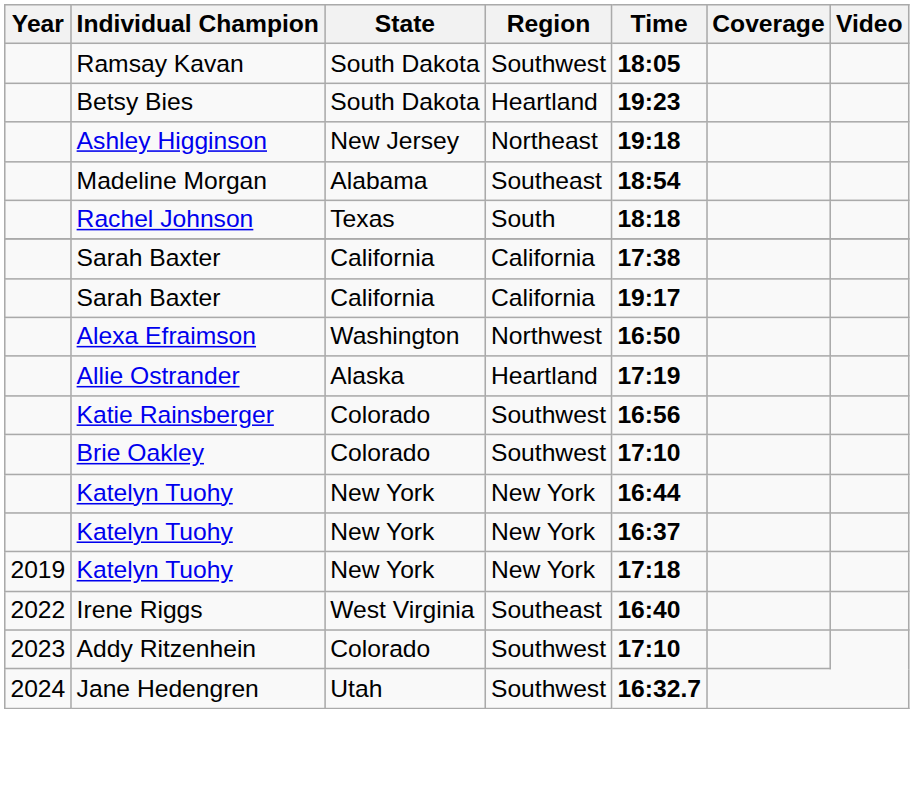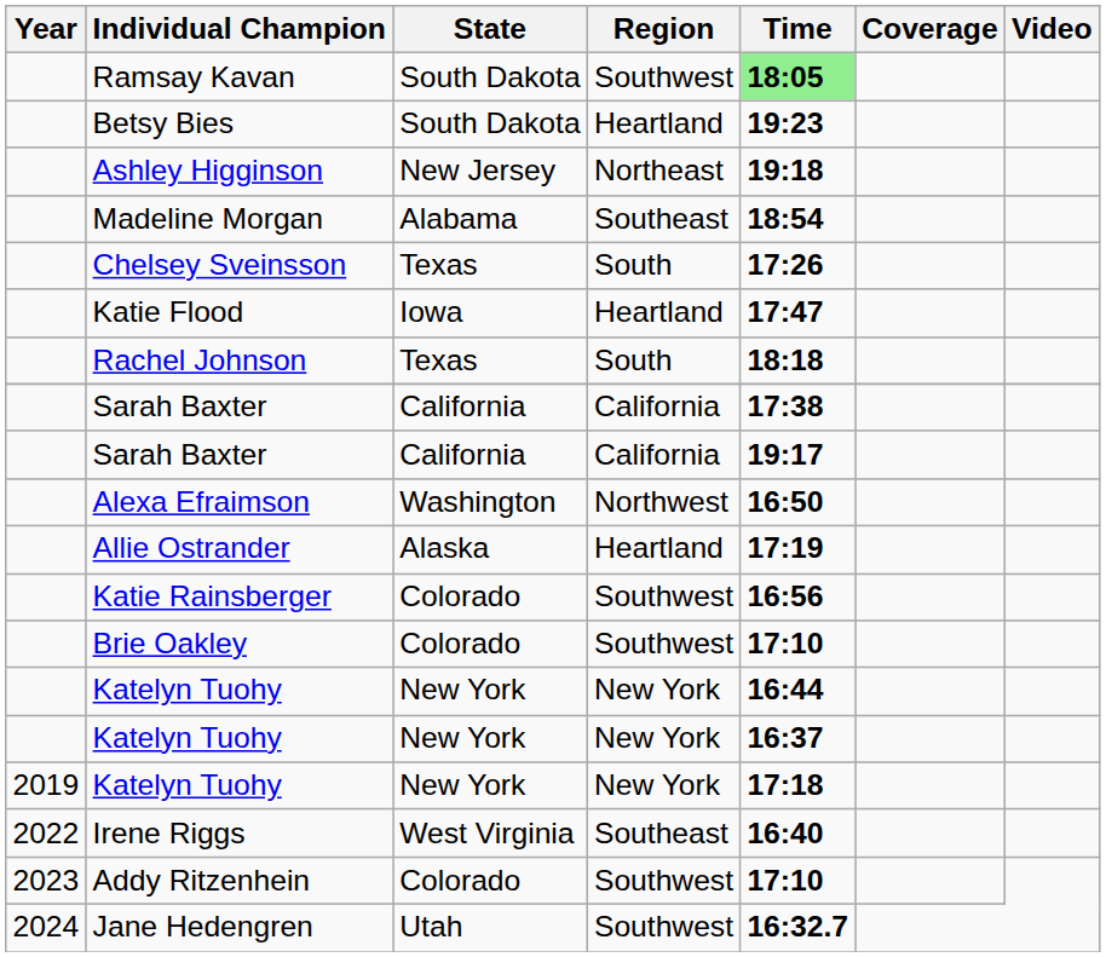 <table class="wikitable">
 <tr>
 <th>Year</th>
 <th>Individual Champion</th>
 <th>State</th>
 <th>Region</th>
 <th>Time</th>
 <th>Coverage</th>
 <th>Video</th>
 </tr>
 <tr>
 <td></td>
 <td>Ramsay Kavan</td>
 <td>South Dakota</td>
 <td>Southwest</td>
-<td><strong>18:05</strong></td>
+<td style="background: lightgreen;"><strong>18:05</strong></td>
 <td></td>
 <td></td>
 </tr>
 <tr>
 <td></td>
 <td>Betsy Bies</td>
 <td>South Dakota</td>
 <td>Heartland</td>
 <td><strong>19:23</strong></td>
 <td></td>
 <td></td>
 </tr>
 <tr>
 <td></td>
 <td><a href='#'>Ashley Higginson</a></td>
 <td>New Jersey</td>
 <td>Northeast</td>
 <td><strong>19:18</strong></td>
 <td></td>
 <td></td>
 </tr>
 <tr>
 <td></td>
 <td>Madeline Morgan</td>
 <td>Alabama</td>
 <td>Southeast</td>
 <td><strong>18:54</strong></td>
+<td></td>
+<td></td>
+</tr>
+<tr>
+<td></td>
+<td><a href='#'>Chelsey Sveinsson</a></td>
+<td>Texas</td>
+<td>South</td>
+<td><strong>17:26</strong></td>
+<td></td>
+<td></td>
+</tr>
+<tr>
+<td></td>
+<td>Katie Flood</td>
+<td>Iowa</td>
+<td>Heartland</td>
+<td><strong>17:47</strong></td>
 <td></td>
 <td></td>
 </tr>
 <tr>
 <td></td>
 <td><a href='#'>Rachel Johnson</a></td>
 <td>Texas</td>
 <td>South</td>
 <td><strong>18:18</strong></td>
 <td></td>
 <td></td>
 </tr>
 <tr>
 </tr>
 <tr>
 <td></td>
 <td>Sarah Baxter</td>
 <td>California</td>
 <td>California</td>
 <td><strong>17:38</strong></td>
 <td></td>
 <td></td>
 </tr>
 <tr>
 <td></td>
 <td>Sarah Baxter</td>
 <td>California</td>
 <td>California</td>
 <td><strong>19:17</strong></td>
 <td></td>
 <td></td>
 </tr>
 <tr>
 <td></td>
 <td><a href='#'>Alexa Efraimson</a></td>
 <td>Washington</td>
 <td>Northwest</td>
 <td><strong> 16:50</strong></td>
 <td></td>
 <td></td>
 </tr>
 <tr>
 <td [></td>
 <td><a href='#'>Allie Ostrander</a></td>
 <td>Alaska</td>
 <td>Heartland</td>
 <td><strong>17:19</strong></td>
 <td></td>
 <td></td>
 </tr>
 <tr>
 <td [></td>
 <td><a href='#'>Katie Rainsberger</a></td>
 <td>Colorado</td>
 <td>Southwest</td>
 <td><strong>16:56</strong></td>
 <td></td>
 <td></td>
 </tr>
 <tr>
 <td [></td>
 <td><a href='#'>Brie Oakley</a></td>
 <td>Colorado</td>
 <td>Southwest</td>
 <td><strong>17:10</strong></td>
 <td></td>
 <td></td>
 </tr>
 <tr>
 <td [></td>
 <td><a href='#'>Katelyn Tuohy</a></td>
 <td>New York</td>
 <td>New York</td>
 <td><strong>16:44</strong></td>
 <td></td>
 <td></td>
 </tr>
 <tr>
 <td></td>
 <td><a href='#'>Katelyn Tuohy</a></td>
 <td>New York</td>
 <td>New York</td>
 <td><strong>16:37</strong></td>
 <td></td>
 <td></td>
 </tr>
 <tr>
 <td>2019</td>
 <td><a href='#'>Katelyn Tuohy</a></td>
 <td>New York</td>
 <td>New York</td>
 <td><strong>17:18</strong></td>
 <td></td>
 <td></td>
 </tr>
 <tr>
 <td>2022</td>
 <td>Irene Riggs</td>
 <td>West Virginia</td>
 <td>Southeast</td>
 <td><strong>16:40</strong></td>
 <td></td>
 <td></td>
 </tr>
 <tr>
 <td>2023</td>
 <td>Addy Ritzenhein</td>
 <td>Colorado</td>
 <td>Southwest</td>
 <td><strong>17:10</strong></td>
 <td></td>
 </tr>
 <tr>
 <td>2024</td>
 <td>Jane Hedengren</td>
 <td>Utah</td>
 <td>Southwest</td>
 <td><strong>16:32.7</strong></td>
 </tr>
 </table>
